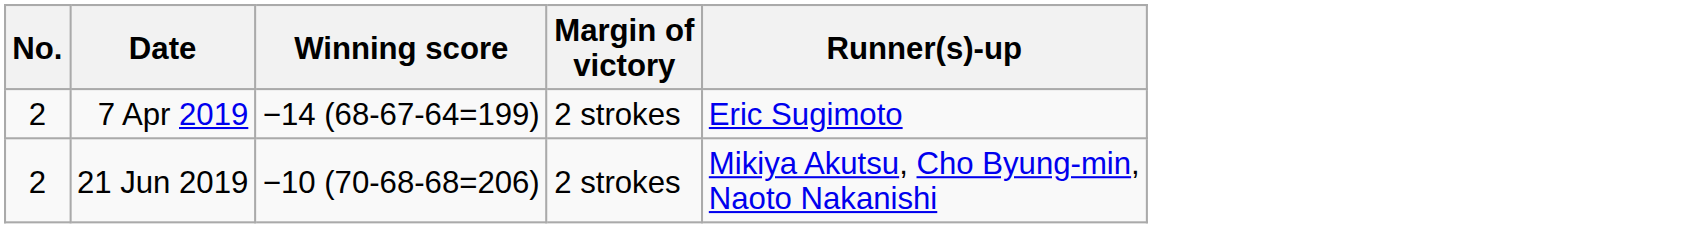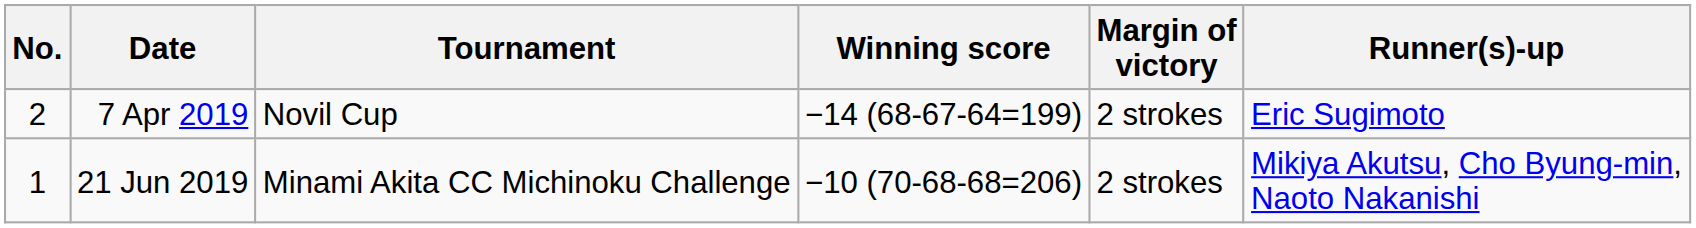 <table class="wikitable" style="font-size:95%;">
 <tr>
 <th>No.</th>
 <th>Date</th>
+<th>Tournament</th>
 <th>Winning score</th>
 <th>Margin of<br>victory</th>
 <th>Runner(s)-up</th>
 </tr>
 <tr>
 <td align=center>2</td>
 <td align=right>7 Apr <a href='#'>2019</a></td>
+<td>Novil Cup</td>
 <td>−14 (68-67-64=199)</td>
 <td>2 strokes</td>
 <td> <a href='#'>Eric Sugimoto</a></td>
 </tr>
 <tr>
-<td align=center>2</td>
+<td align=center>1</td>
 <td align=right>21 Jun 2019</td>
+<td>Minami Akita CC Michinoku Challenge</td>
 <td>−10 (70-68-68=206)</td>
 <td>2 strokes</td>
 <td> <a href='#'>Mikiya Akutsu</a>,  <a href='#'>Cho Byung-min</a>,<br> <a href='#'>Naoto Nakanishi</a></td>
 </tr>
 </table>
